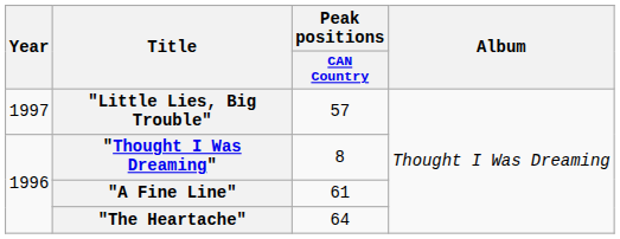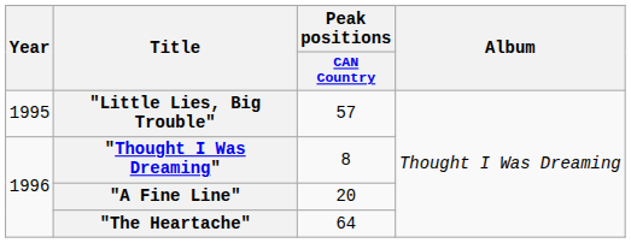 <table class="wikitable plainrowheaders" style=text-align:center;>
 <tr>
 <th scope="col" rowspan="2">Year</th>
 <th scope="col" rowspan="2" style="width:14em;">Title</th>
 <th scope="col">Peak positions</th>
 <th scope="col" rowspan="2">Album</th>
 </tr>
 <tr style="font-size:smaller;">
 <th style="width:6.5em"><a href='#'>CAN Country</a></th>
 </tr>
 <tr>
-<td>1997</td>
+<td>1995</td>
 <th scope="row">"Little Lies, Big Trouble"</th>
 <td>57</td>
 <td align="left" rowspan="4"><em>Thought I Was Dreaming</em></td>
 </tr>
 <tr>
 <td rowspan="3">1996</td>
 <th scope="row">"<a href='#'>Thought I Was Dreaming</a>"</th>
 <td>8</td>
 </tr>
 <tr>
 <th scope="row">"A Fine Line"</th>
-<td>61</td>
+<td>20</td>
 </tr>
 <tr>
 <th scope="row">"The Heartache"</th>
 <td>64</td>
 </tr>
 </table>
